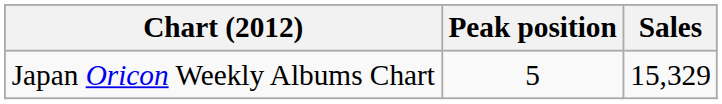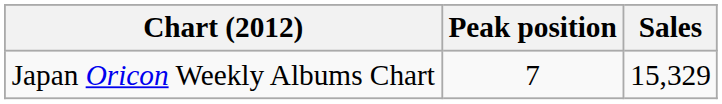 <table class="wikitable">
 <tr>
 <th>Chart (2012)</th>
 <th>Peak position</th>
 <th>Sales</th>
 </tr>
 <tr>
 <td>Japan <em><a href='#'>Oricon</a></em> Weekly Albums Chart</td>
-<td style="text-align:center;">5</td>
+<td style="text-align:center;">7</td>
 <td style="text-align:center;">15,329</td>
 </tr>
 </table>
